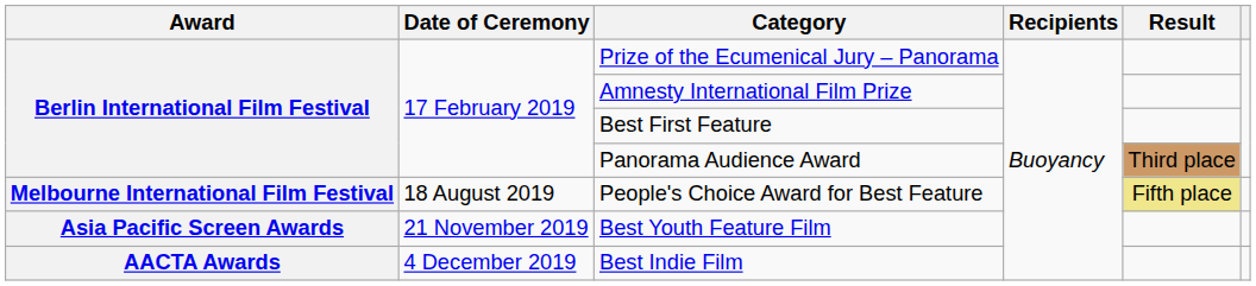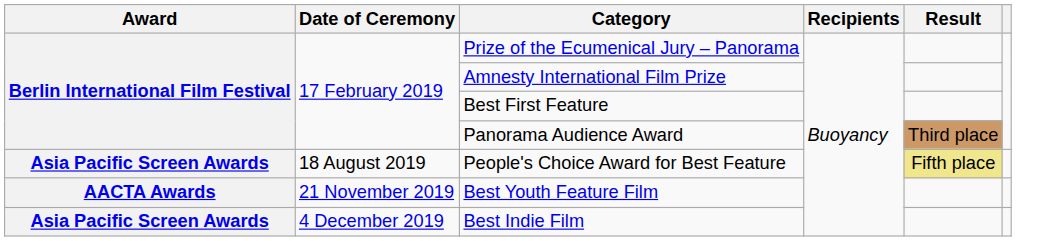 <table class="wikitable plainrowheaders sortable">
 <tr>
 <th>Award</th>
 <th>Date of Ceremony</th>
 <th>Category</th>
 <th>Recipients</th>
 <th>Result</th>
 <th class="unsortable"></th>
 </tr>
 <tr>
 <th scope="row" rowspan="4"><a href='#'>Berlin International Film Festival</a></th>
 <td rowspan="4"><a href='#'>17 February 2019</a></td>
 <td><a href='#'>Prize of the Ecumenical Jury – Panorama</a></td>
 <td rowspan="7"><em>Buoyancy</em></td>
 <td></td>
 <td rowspan="4" align="center"></td>
 </tr>
 <tr>
 <td><a href='#'>Amnesty International Film Prize</a></td>
 <td></td>
 </tr>
 <tr>
 <td>Best First Feature</td>
 <td></td>
 </tr>
 <tr>
 <td>Panorama Audience Award</td>
 <td bgcolor="#CC9966" align="center">Third place</td>
 </tr>
 <tr>
-<th scope="row"><a href='#'>Melbourne International Film Festival</a></th>
+<th scope="row"><a href='#'>Asia Pacific Screen Awards</a></th>
 <td>18 August 2019</td>
 <td>People's Choice Award for Best Feature</td>
 <td align="center" style="background: khaki;">Fifth place</td>
 <td align="center"></td>
 </tr>
 <tr>
-<th scope="row"><a href='#'>Asia Pacific Screen Awards</a></th>
+<th scope="row"><a href='#'>AACTA Awards</a></th>
 <td><a href='#'>21 November 2019</a></td>
 <td><a href='#'>Best Youth Feature Film</a></td>
 <td></td>
 <td align="center"></td>
 </tr>
 <tr>
-<th scope="row"><a href='#'>AACTA Awards</a></th>
+<th scope="row"><a href='#'>Asia Pacific Screen Awards</a></th>
 <td><a href='#'>4 December 2019</a></td>
 <td><a href='#'>Best Indie Film</a></td>
 <td></td>
 <td align="center"></td>
 </tr>
 </table>
